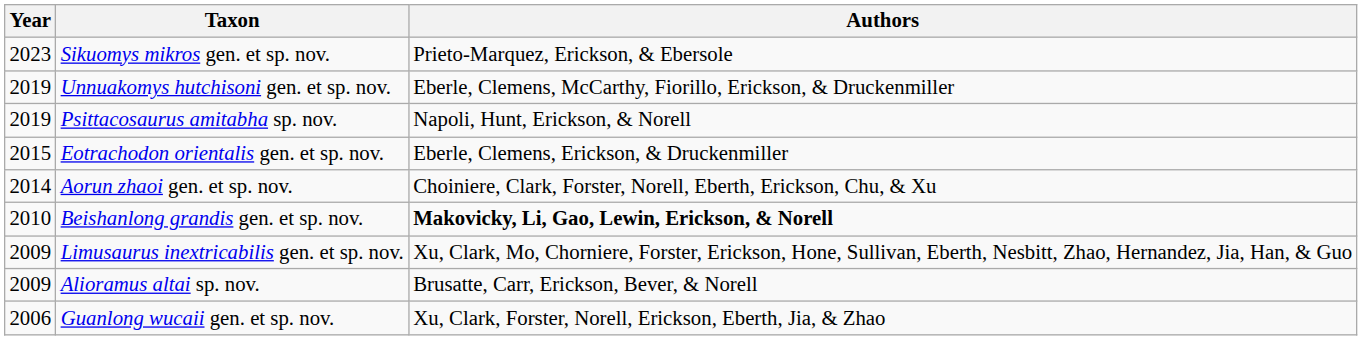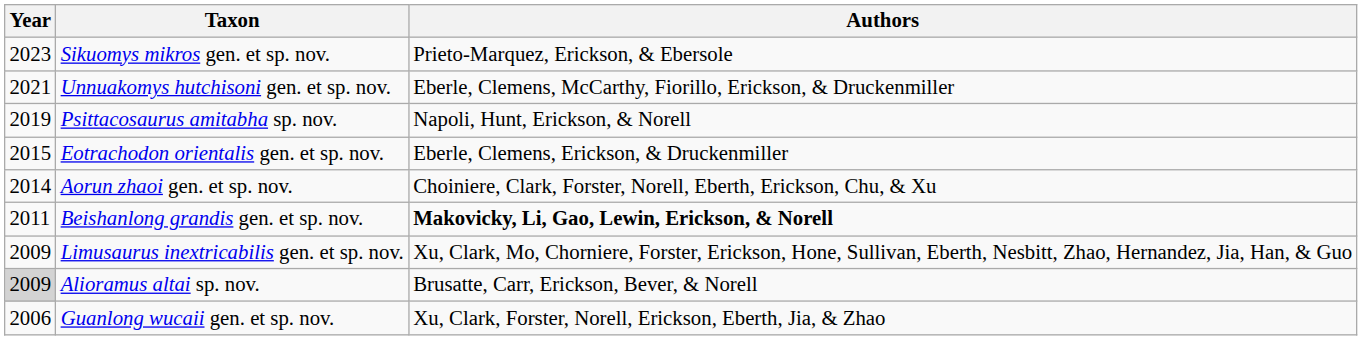 <table class="wikitable sortable">
 <tr>
 <th>Year</th>
 <th>Taxon</th>
 <th>Authors</th>
 </tr>
 <tr>
 <td>2023</td>
 <td><em><a href='#'>Sikuomys mikros</a></em> gen. et sp. nov.</td>
 <td>Prieto-Marquez, Erickson, & Ebersole</td>
 </tr>
 <tr>
-<td>2019</td>
+<td>2021</td>
 <td><em><a href='#'>Unnuakomys hutchisoni</a></em> gen. et sp. nov.</td>
 <td>Eberle, Clemens, McCarthy, Fiorillo, Erickson, & Druckenmiller</td>
 </tr>
 <tr>
 <td>2019</td>
 <td><em><a href='#'>Psittacosaurus amitabha</a></em> sp. nov.</td>
 <td>Napoli, Hunt, Erickson, & Norell</td>
 </tr>
 <tr>
 <td>2015</td>
 <td><em><a href='#'>Eotrachodon orientalis</a></em> gen. et sp. nov.</td>
 <td>Eberle, Clemens, Erickson, & Druckenmiller</td>
 </tr>
 <tr>
 <td>2014</td>
 <td><em><a href='#'>Aorun zhaoi</a></em> gen. et sp. nov.</td>
 <td>Choiniere, Clark, Forster, Norell, Eberth, Erickson, Chu, & Xu</td>
 </tr>
 <tr>
-<td>2010</td>
+<td>2011</td>
 <td><em><a href='#'>Beishanlong grandis</a></em> gen. et sp. nov.</td>
 <td><strong>Makovicky, Li, Gao, Lewin, Erickson, & Norell</strong></td>
 </tr>
 <tr>
 <td>2009</td>
 <td><em><a href='#'>Limusaurus inextricabilis</a></em> gen. et sp. nov.</td>
 <td>Xu, Clark, Mo, Chorniere, Forster, Erickson, Hone, Sullivan, Eberth, Nesbitt, Zhao, Hernandez, Jia, Han, & Guo</td>
 </tr>
 <tr>
-<td>2009</td>
+<td style="background: lightgrey;">2009</td>
 <td><em><a href='#'>Alioramus altai</a></em> sp. nov.</td>
 <td>Brusatte, Carr, Erickson, Bever, & Norell</td>
 </tr>
 <tr>
 <td>2006</td>
 <td><em><a href='#'>Guanlong wucaii</a></em> gen. et sp. nov.</td>
 <td>Xu, Clark, Forster, Norell, Erickson, Eberth, Jia, & Zhao</td>
 </tr>
 </table>
